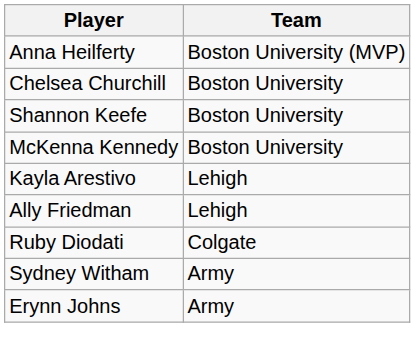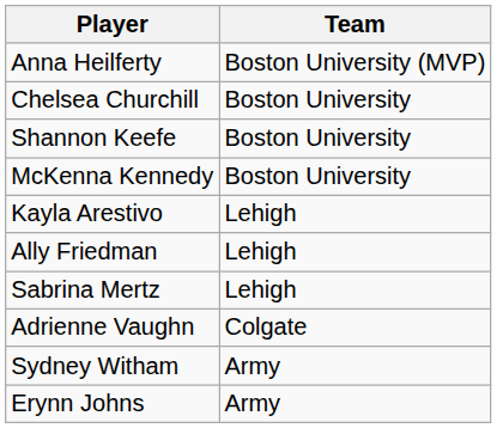 <table class="wikitable">
 <tr>
 <th>Player</th>
 <th>Team</th>
 </tr>
 <tr>
 <td>Anna Heilferty</td>
 <td>Boston University (MVP)</td>
 </tr>
 <tr>
 <td>Chelsea Churchill</td>
 <td>Boston University</td>
 </tr>
 <tr>
 <td>Shannon Keefe</td>
 <td>Boston University</td>
 </tr>
 <tr>
 <td>McKenna Kennedy</td>
 <td>Boston University</td>
 </tr>
 <tr>
 <td>Kayla Arestivo</td>
 <td>Lehigh</td>
 </tr>
 <tr>
 <td>Ally Friedman</td>
 <td>Lehigh</td>
 </tr>
 <tr>
-<td>Ruby Diodati</td>
+<td>Sabrina Mertz</td>
+<td>Lehigh</td>
+</tr>
+<tr>
+<td>Adrienne Vaughn</td>
 <td>Colgate</td>
 </tr>
 <tr>
 <td>Sydney Witham</td>
 <td>Army</td>
 </tr>
 <tr>
 <td>Erynn Johns</td>
 <td>Army</td>
 </tr>
 </table>
